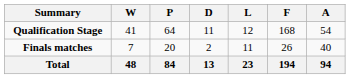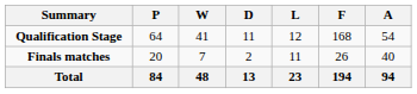 <table class="wikitable" style="margin: 1em auto;">
 <tr>
 <th colspan="1">Summary</th>
+<th rowspan="1">P</th>
 <th rowspan="1">W</th>
-<th rowspan="1">P</th>
 <th colspan="1">D</th>
 <th colspan="1">L</th>
 <th colspan="1">F</th>
 <th colspan="1">A</th>
 </tr>
 <tr align=center>
 <td width="150"><strong>Qualification Stage</strong></td>
+<td width="50">64</td>
 <td width="50">41</td>
-<td width="50">64</td>
 <td width="50">11</td>
 <td width="50">12</td>
 <td width="50">168</td>
 <td width="50">54</td>
 </tr>
 <tr align=center>
 <td><strong>Finals matches</strong></td>
+<td>20</td>
 <td>7</td>
-<td>20</td>
 <td>2</td>
 <td>11</td>
 <td>26</td>
 <td>40</td>
 </tr>
 <tr align=center>
 <th>Total</th>
+<th>84</th>
 <th>48</th>
-<th>84</th>
 <th>13</th>
 <th>23</th>
 <th>194</th>
 <th>94</th>
 </tr>
 </table>
